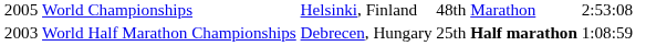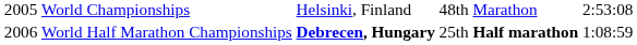 <table>
 <tr>
 <td>2005</td>
 <td><a href='#'>World Championships</a></td>
 <td><a href='#'>Helsinki</a>, Finland</td>
 <td>48th</td>
 <td><a href='#'>Marathon</a></td>
 <td>2:53:08</td>
 </tr>
 <tr>
-<td>2003</td>
+<td>2006</td>
 <td><a href='#'>World Half Marathon Championships</a></td>
-<td><a href='#'>Debrecen</a>, Hungary</td>
+<td><strong><a href='#'>Debrecen</a>, Hungary</strong></td>
 <td>25th</td>
 <td><strong>Half marathon</strong></td>
 <td>1:08:59</td>
 </tr>
 </table>
